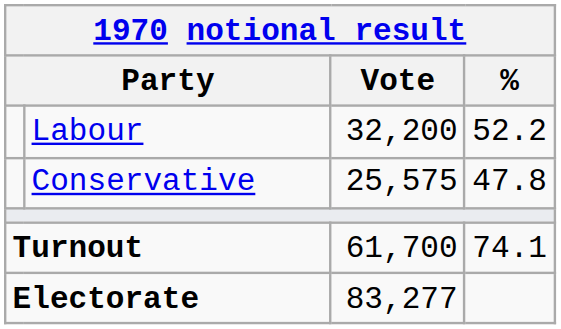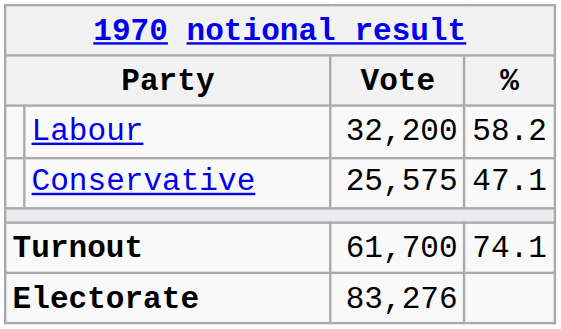 <table class="wikitable">
 <tr>
 <th colspan="4"><a href='#'>1970</a> <a href='#'>notional result</a></th>
 </tr>
 <tr>
 <th bgcolor="#DDDDFF" width="130px" colspan="2">Party</th>
 <th bgcolor="#DDDDFF" width="50px">Vote</th>
 <th bgcolor="#DDDDFF" width="30px">%</th>
 </tr>
 <tr>
 <td></td>
 <td><a href='#'>Labour</a></td>
 <td align=right>32,200</td>
-<td align=right>52.2</td>
+<td align=right>58.2</td>
 </tr>
 <tr>
 <td></td>
 <td><a href='#'>Conservative</a></td>
 <td align=right>25,575</td>
-<td align=right>47.8</td>
+<td align=right>47.1</td>
 </tr>
 <tr>
 <td colspan="4" bgcolor="#EAECF0"></td>
 </tr>
 <tr>
 <td colspan="2"><strong>Turnout</strong></td>
 <td align=right>61,700</td>
 <td align=right>74.1</td>
 </tr>
 <tr>
 <td colspan="2"><strong>Electorate</strong></td>
-<td align=right>83,277</td>
+<td align=right>83,276</td>
 </tr>
 </table>
